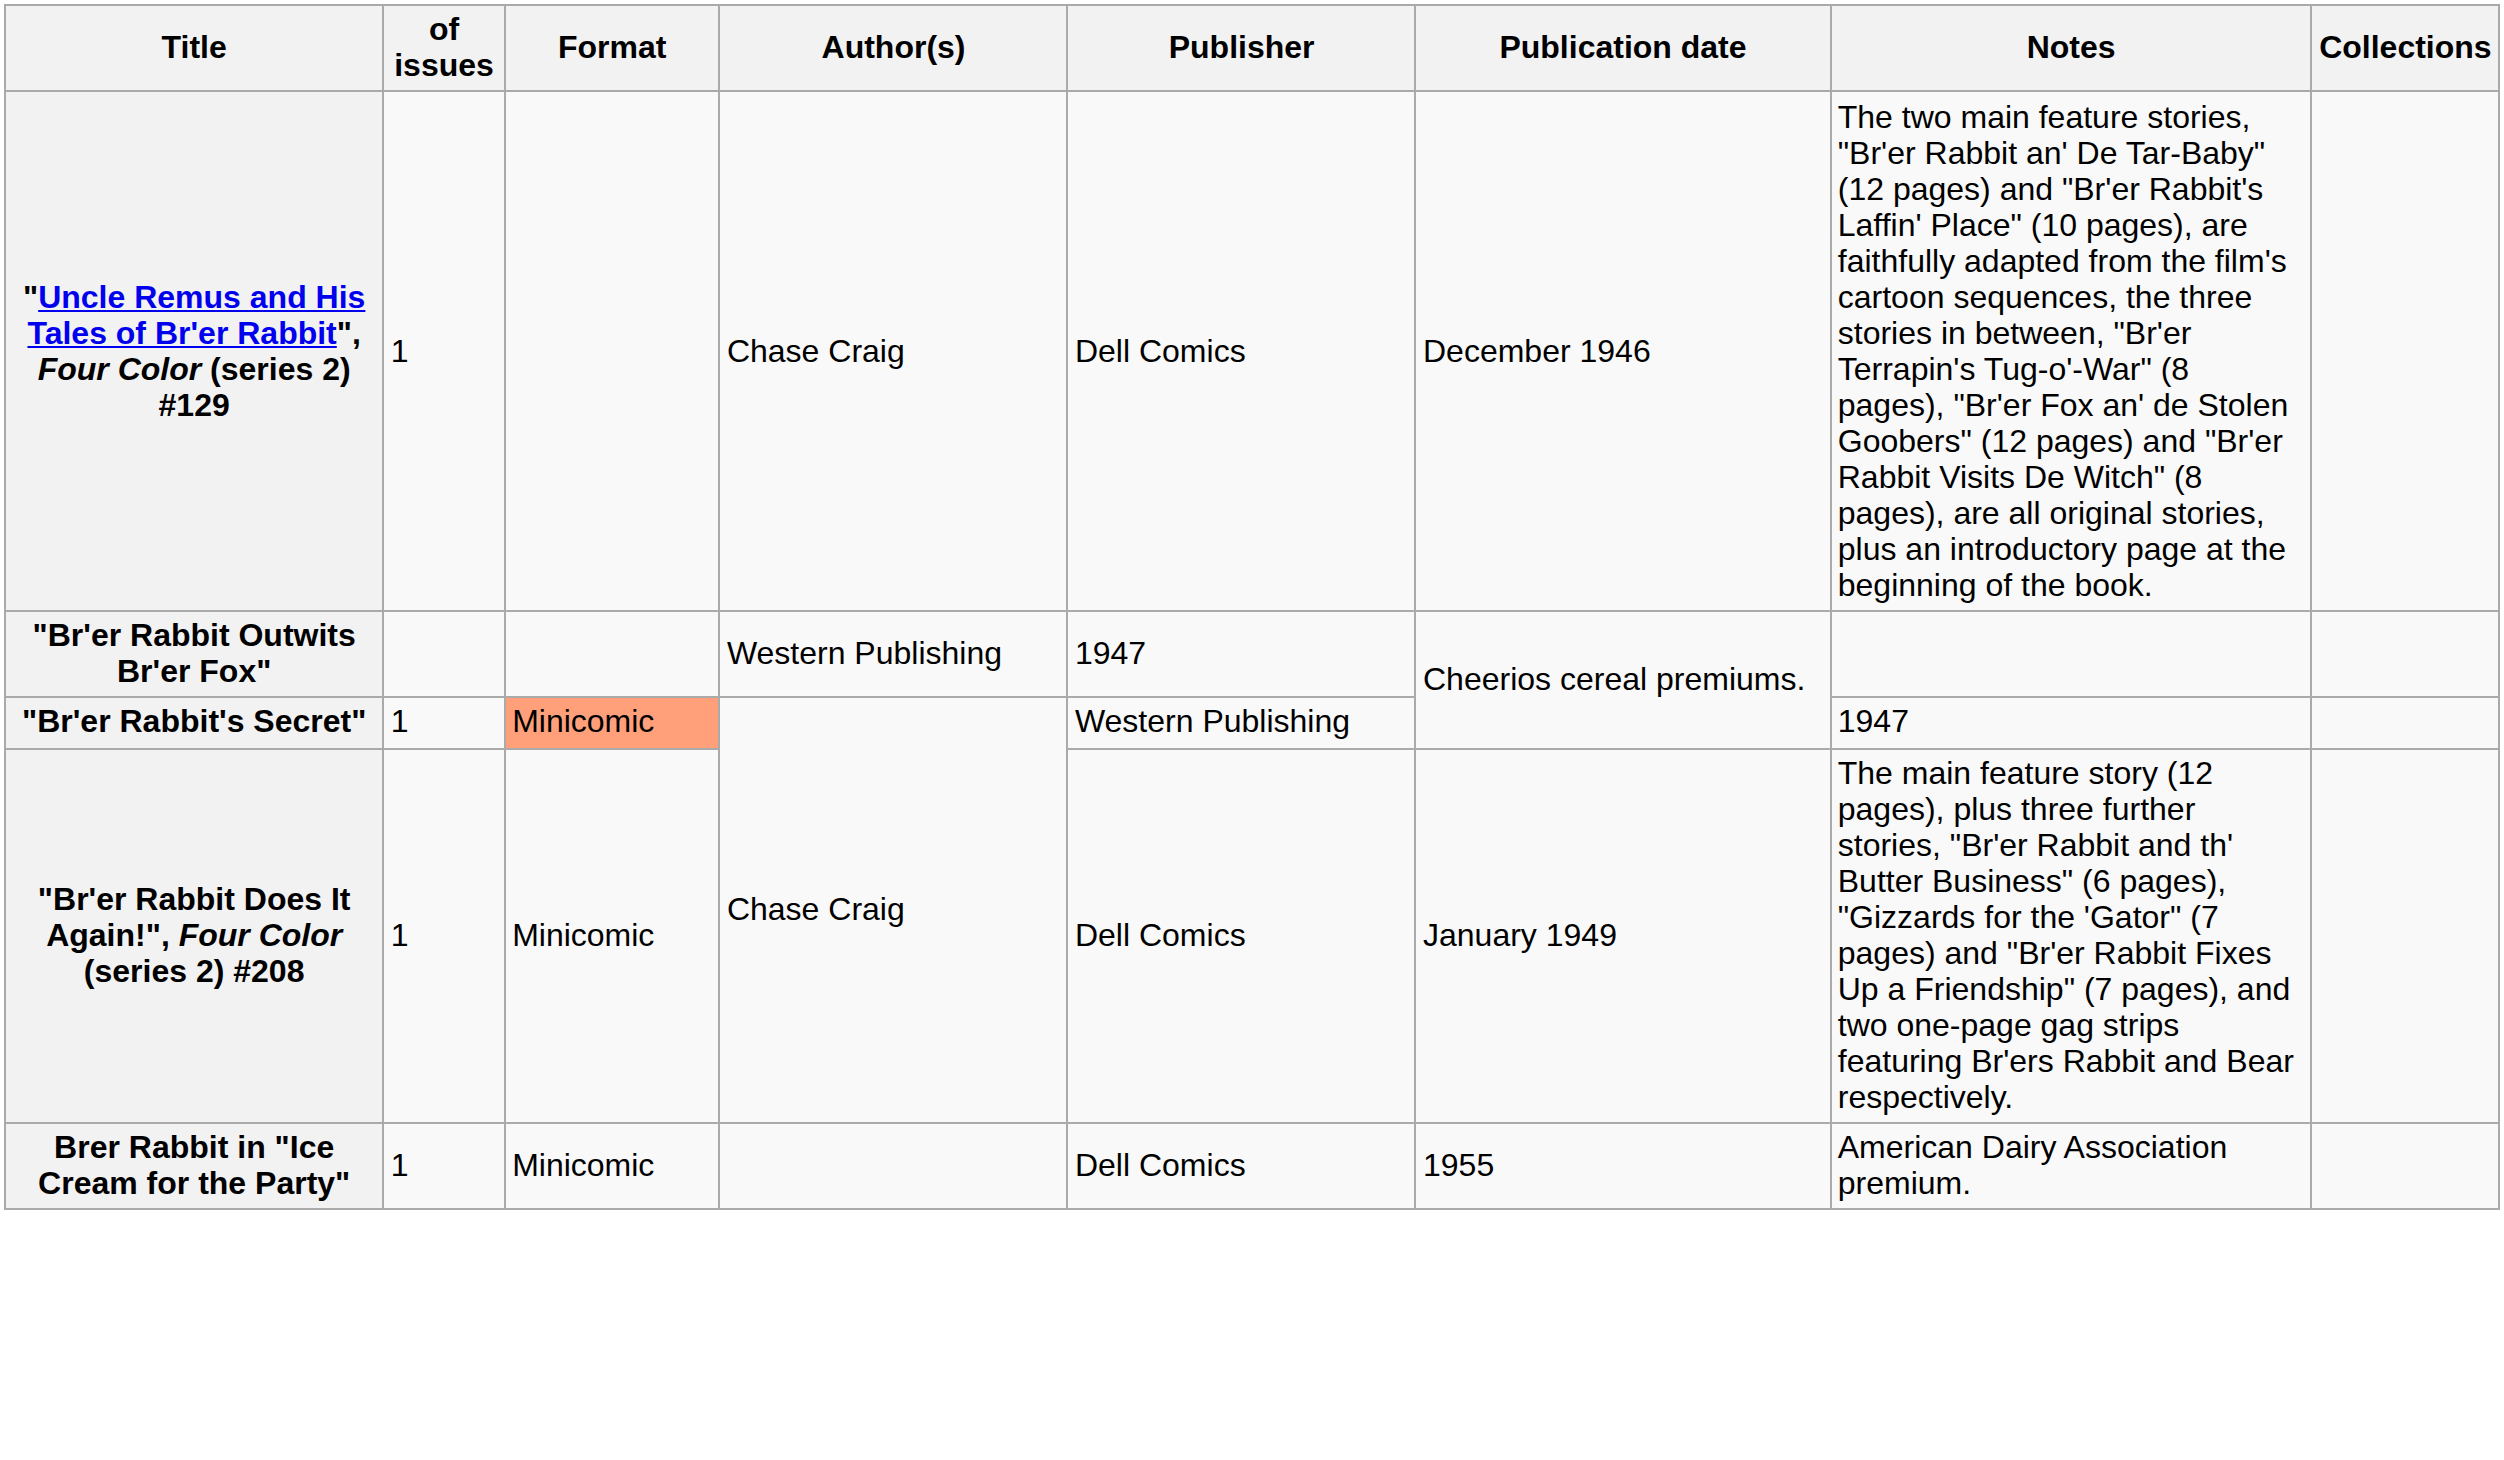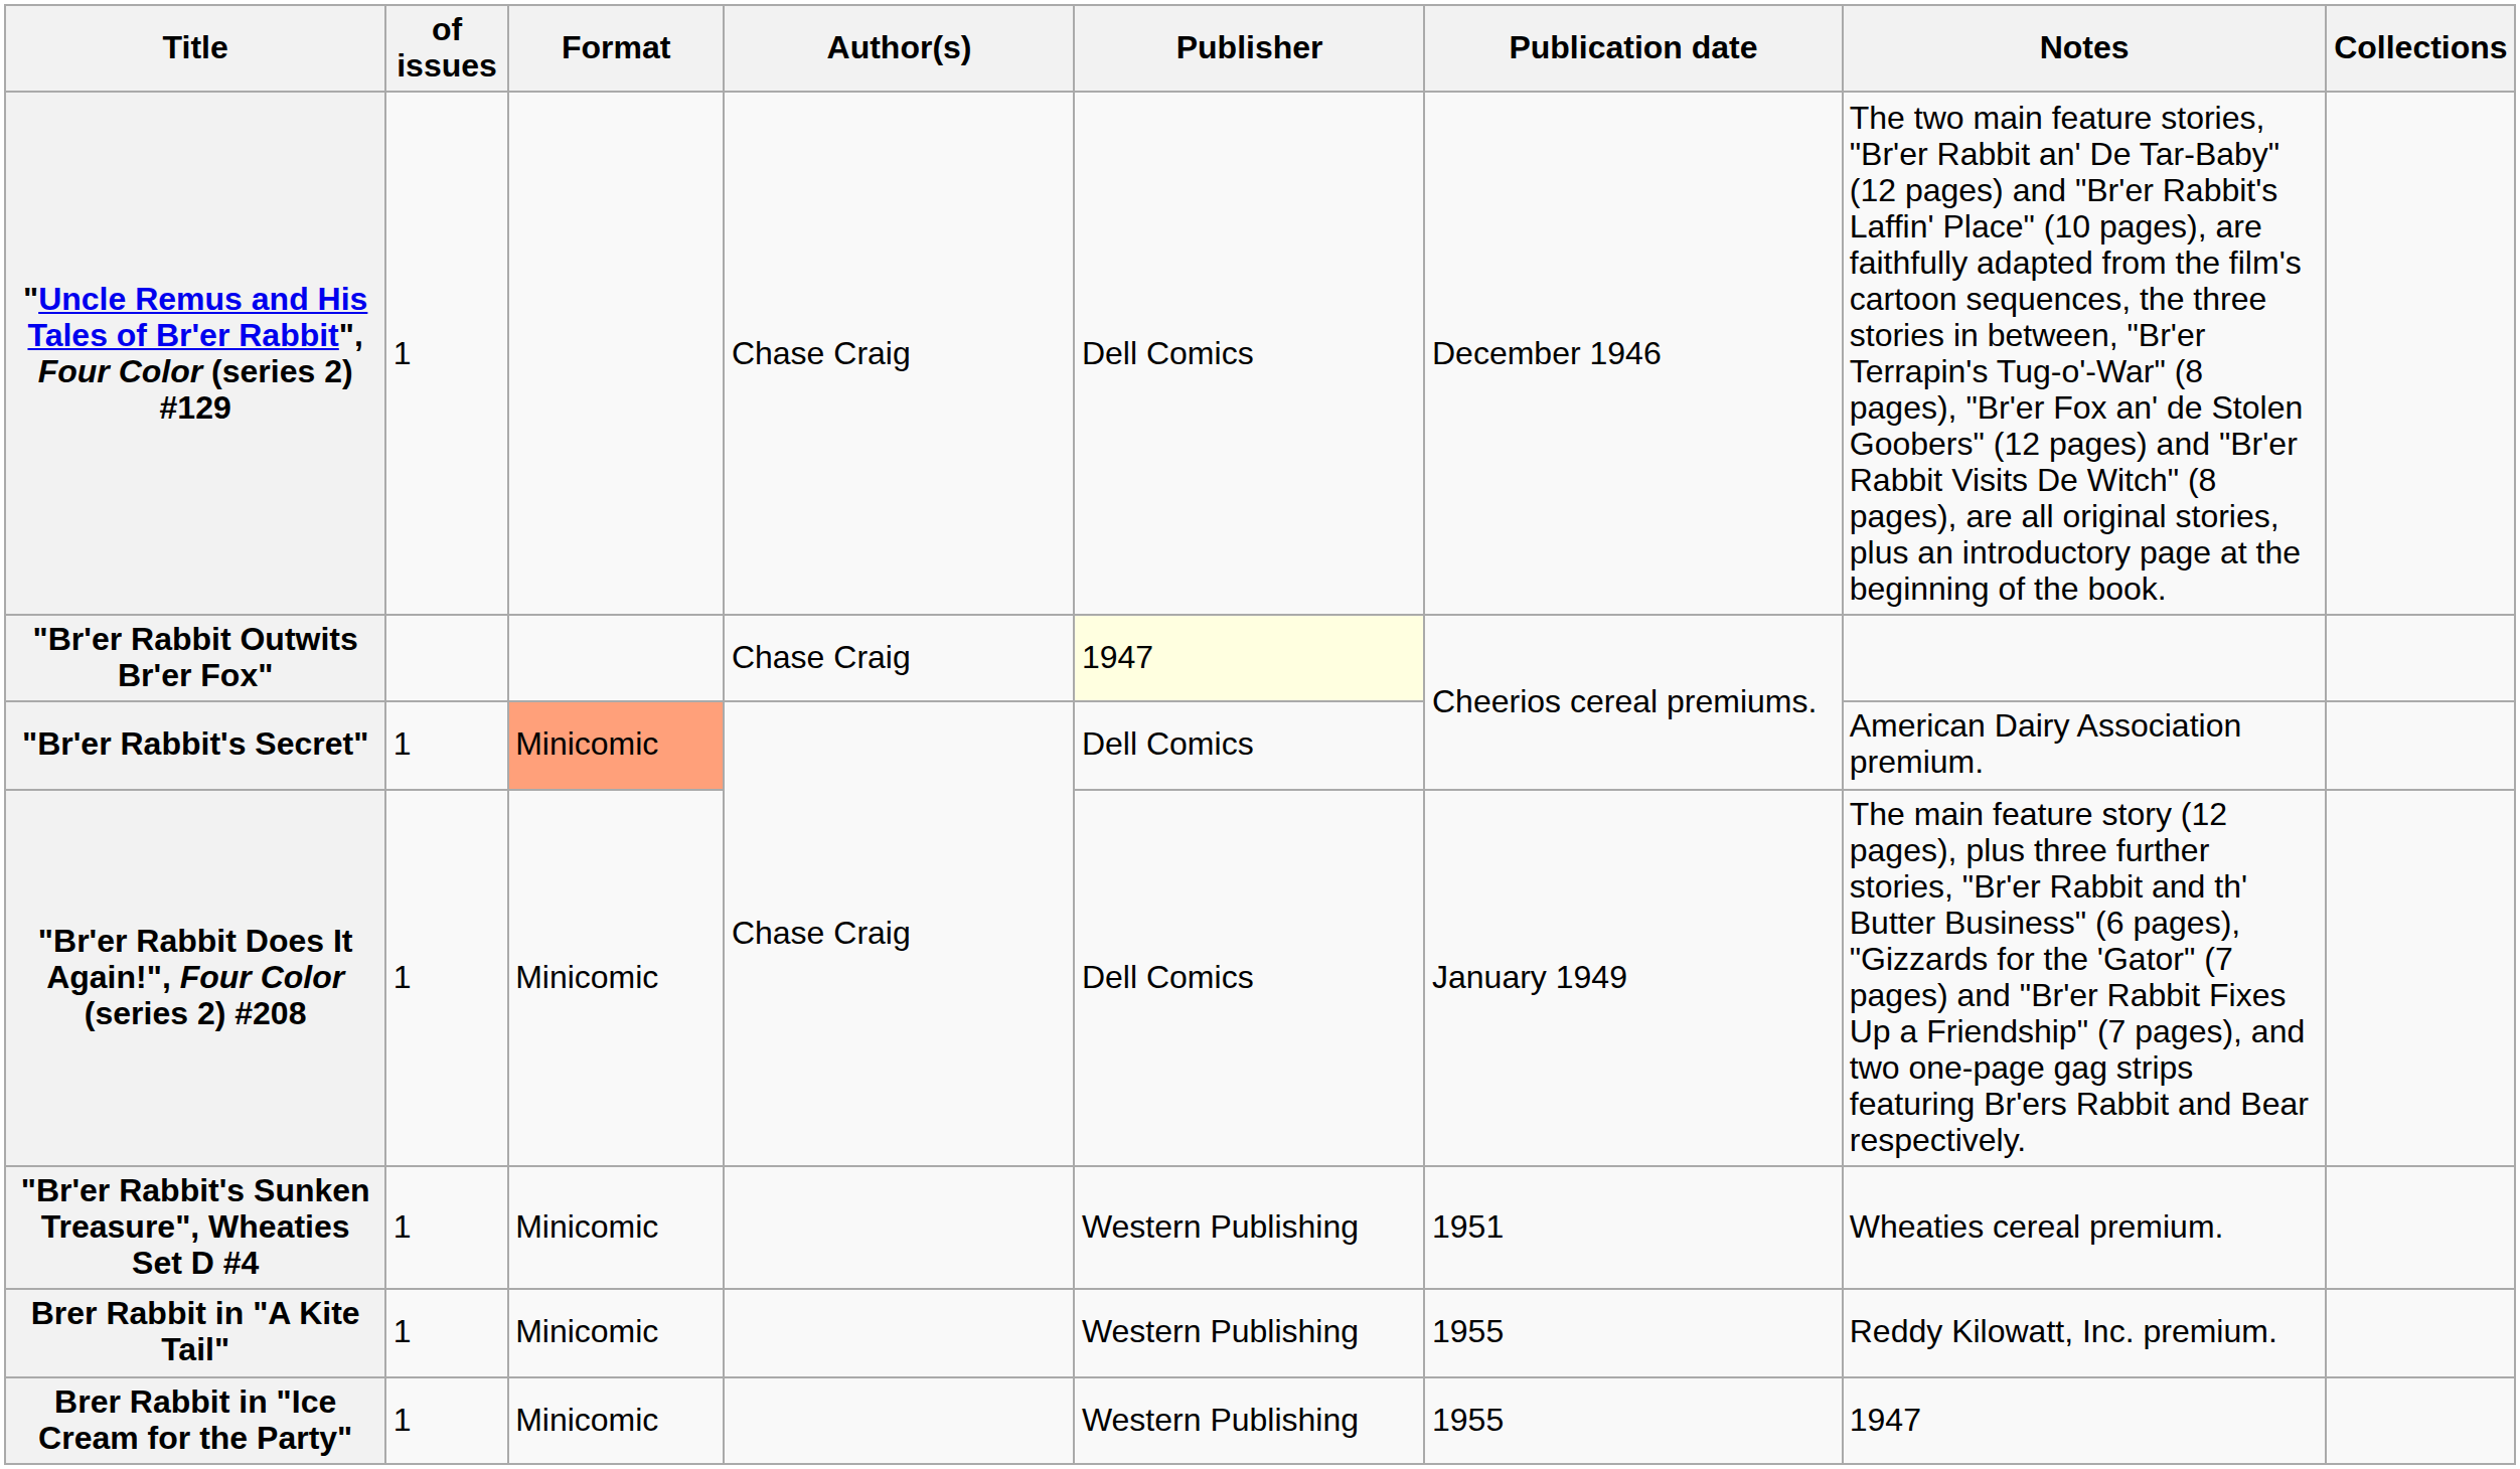 <table class="wikitable">
 <tr>
 <th>Title</th>
 <th style="width:40pt"> of issues</th>
 <th style="width:75pt">Format</th>
 <th style="width:125pt">Author(s)</th>
 <th style="width:125pt">Publisher</th>
 <th style="width:150pt">Publication date</th>
 <th style="width:175pt">Notes</th>
 <th>Collections</th>
 </tr>
 <tr>
 <th>"<a href='#'>Uncle Remus and His Tales of Br'er Rabbit</a>", <em>Four Color</em> (series 2) #129</th>
 <td>1</td>
 <td></td>
 <td>Chase Craig</td>
 <td>Dell Comics</td>
 <td>December 1946</td>
 <td>The two main feature stories, "Br'er Rabbit an' De Tar-Baby" (12 pages) and "Br'er Rabbit's Laffin' Place" (10 pages), are faithfully adapted from the film's cartoon sequences, the three stories in between, "Br'er Terrapin's Tug-o'-War" (8 pages), "Br'er Fox an' de Stolen Goobers" (12 pages) and "Br'er Rabbit Visits De Witch" (8 pages), are all original stories, plus an introductory page at the beginning of the book.</td>
 <td></td>
 </tr>
 <tr>
 <th>"Br'er Rabbit Outwits Br'er Fox"</th>
 <td></td>
 <td></td>
-<td>Western Publishing</td>
-<td>1947</td>
+<td>Chase Craig</td>
+<td style="background: lightyellow;">1947</td>
 <td rowspan="2">Cheerios cereal premiums.</td>
 <td></td>
 </tr>
 <tr>
 <th>"Br'er Rabbit's Secret"</th>
 <td>1</td>
 <td style="background: lightsalmon;">Minicomic</td>
 <td rowspan="2">Chase Craig</td>
-<td>Western Publishing</td>
-<td>1947</td>
+<td>Dell Comics</td>
+<td>American Dairy Association premium.</td>
 <td></td>
 </tr>
 <tr>
 <th>"Br'er Rabbit Does It Again!", <em>Four Color</em> (series 2) #208</th>
 <td>1</td>
 <td>Minicomic</td>
 <td>Dell Comics</td>
 <td>January 1949</td>
 <td>The main feature story (12 pages), plus three further stories, "Br'er Rabbit and th' Butter Business" (6 pages), "Gizzards for the 'Gator" (7 pages) and "Br'er Rabbit Fixes Up a Friendship" (7 pages), and two one-page gag strips featuring Br'ers Rabbit and Bear respectively.</td>
 <td></td>
 </tr>
 <tr>
+<th>"Br'er Rabbit's Sunken Treasure", Wheaties Set D #4</th>
+<td>1</td>
+<td>Minicomic</td>
+<td></td>
+<td>Western Publishing</td>
+<td>1951</td>
+<td>Wheaties cereal premium.</td>
+<td></td>
+</tr>
+<tr>
+<th>Brer Rabbit in "A Kite Tail"</th>
+<td>1</td>
+<td>Minicomic</td>
+<td></td>
+<td>Western Publishing</td>
+<td>1955</td>
+<td>Reddy Kilowatt, Inc. premium.</td>
+<td></td>
+</tr>
+<tr>
 <th>Brer Rabbit in "Ice Cream for the Party"</th>
 <td>1</td>
 <td>Minicomic</td>
 <td></td>
-<td>Dell Comics</td>
+<td>Western Publishing</td>
 <td>1955</td>
-<td>American Dairy Association premium.</td>
+<td>1947</td>
 <td></td>
 </tr>
 </table>
